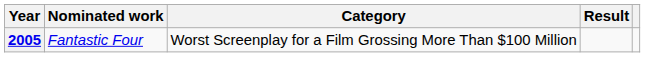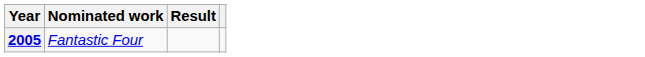 <table class="wikitable plainrowheaders">
 <tr>
 <th scope="col">Year</th>
 <th scope="col">Nominated work</th>
-<th scope="col">Category</th>
 <th scope="col">Result</th>
 <th scope="col"></th>
 </tr>
 <tr>
 <th scope="row"><a href='#'>2005</a></th>
 <td><em><a href='#'>Fantastic Four</a></em></td>
-<td>Worst Screenplay for a Film Grossing More Than $100 Million</td>
 <td></td>
 <td></td>
 </tr>
 </table>
